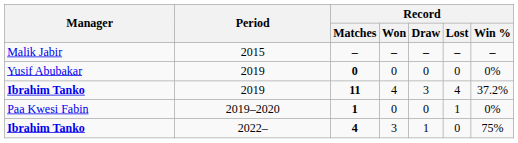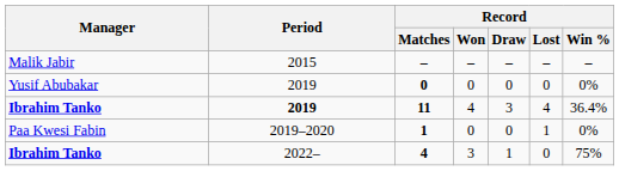 <table class="wikitable sortable" style="text-align: center">
 <tr>
 <th style="width:220px;" rowspan="2">Manager</th>
 <th style="width:200px;" rowspan="2">Period</th>
 <th colspan="5" style="width:170px;">Record</th>
 </tr>
 <tr>
 <th>Matches</th>
 <th>Won</th>
 <th>Draw</th>
 <th>Lost</th>
 <th>Win %</th>
 </tr>
 <tr>
 <td align="left"> <a href='#'>Malik Jabir</a></td>
 <td>2015</td>
 <td><strong>–</strong></td>
 <td><strong>–</strong></td>
 <td><strong>–</strong></td>
 <td><strong>–</strong></td>
 <td><strong>–</strong></td>
 </tr>
 <tr>
 <td align="left"> <a href='#'>Yusif Abubakar</a></td>
 <td>2019</td>
 <td><strong>0</strong></td>
 <td>0</td>
 <td>0</td>
 <td>0</td>
 <td>0%</td>
 </tr>
 <tr>
 <td align="left"><strong> <a href='#'>Ibrahim Tanko</a></strong></td>
-<td>2019</td>
+<td><strong>2019</strong></td>
 <td><strong>11</strong></td>
 <td>4</td>
 <td>3</td>
 <td>4</td>
-<td>37.2%</td>
+<td>36.4%</td>
 </tr>
 <tr>
 <td align="left"> <a href='#'>Paa Kwesi Fabin</a></td>
 <td>2019–2020</td>
 <td><strong>1</strong></td>
 <td>0</td>
 <td>0</td>
 <td>1</td>
 <td>0%</td>
 </tr>
 <tr>
 <td align="left"><strong> <a href='#'>Ibrahim Tanko</a></strong></td>
 <td>2022–</td>
 <td><strong>4</strong></td>
 <td>3</td>
 <td>1</td>
 <td>0</td>
 <td>75%</td>
 </tr>
 </table>
